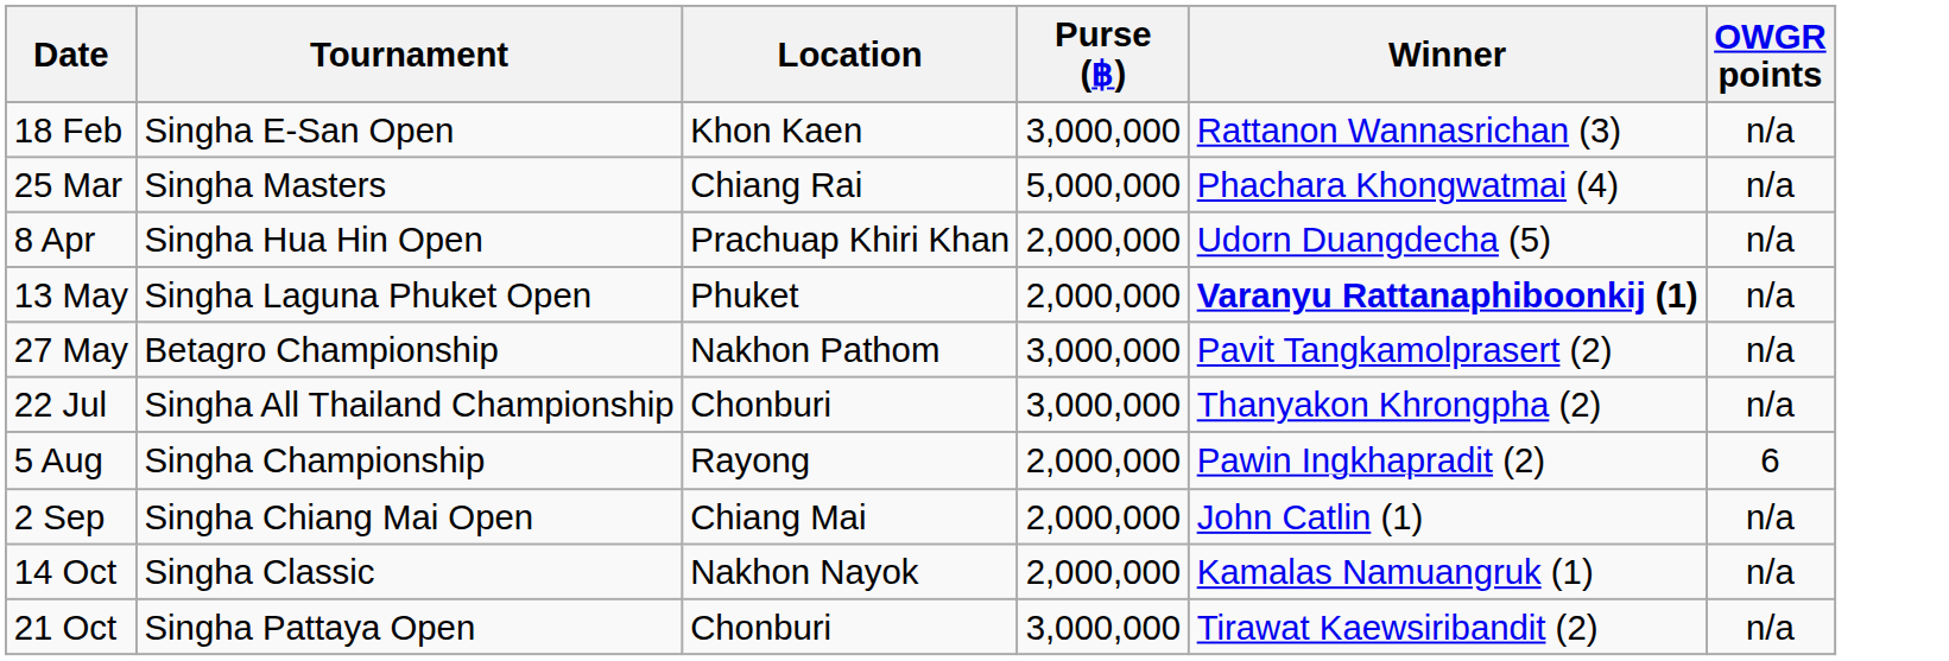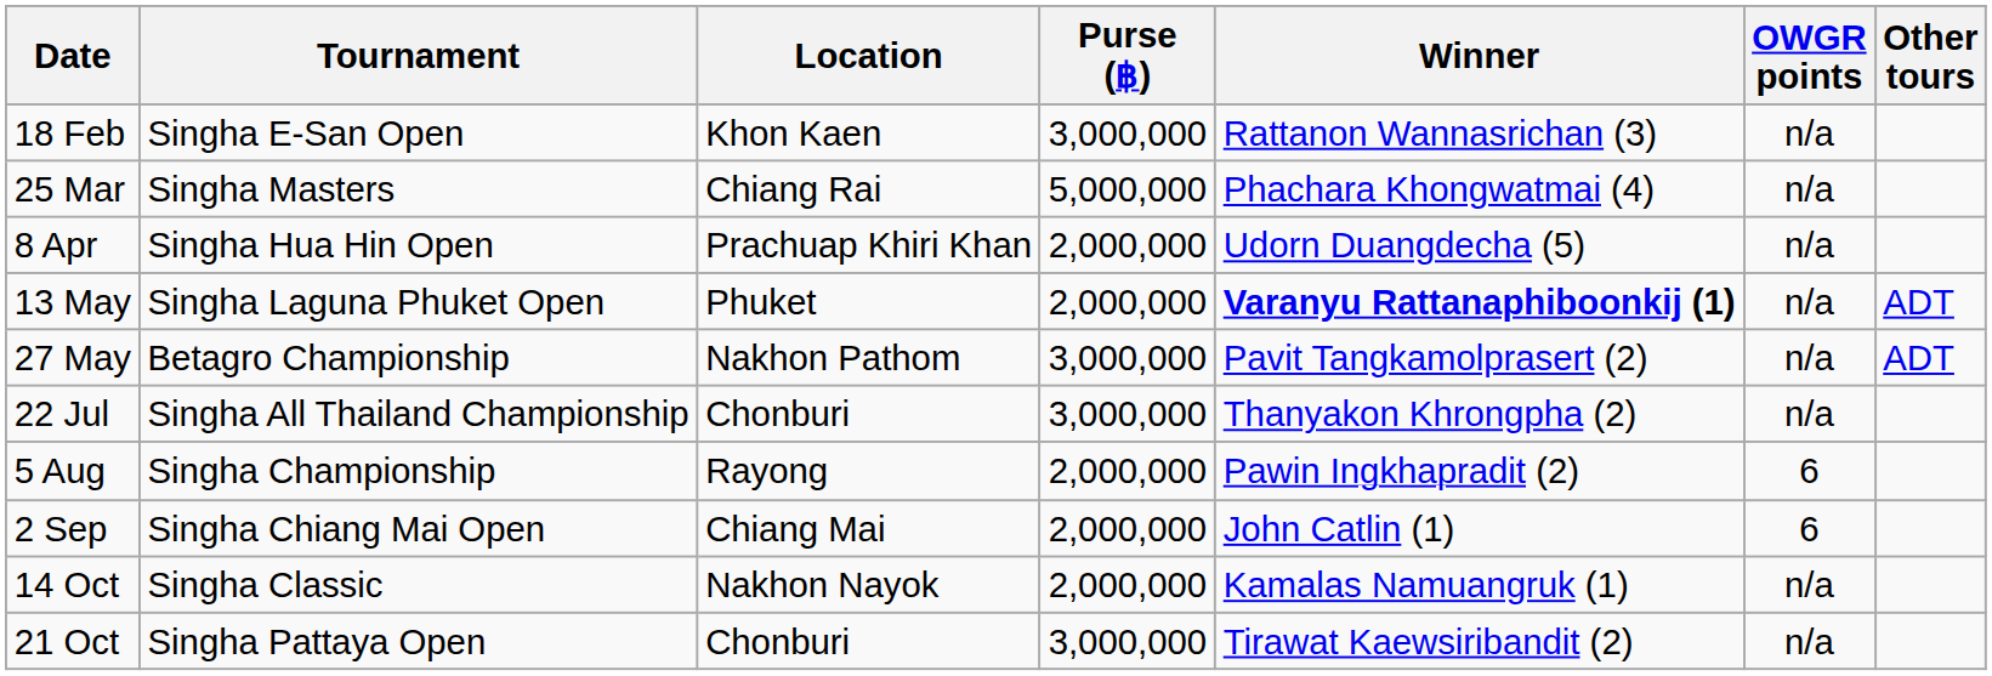 <table class="wikitable" style="font-size:95%">
 <tr>
 <th>Date</th>
 <th>Tournament</th>
 <th>Location</th>
 <th>Purse<br>(<a href='#'>฿</a>)</th>
 <th>Winner</th>
 <th><a href='#'>OWGR</a><br>points</th>
+<th>Other<br>tours</th>
 </tr>
 <tr>
 <td>18 Feb</td>
 <td>Singha E-San Open</td>
 <td>Khon Kaen</td>
 <td align=right>3,000,000</td>
 <td> <a href='#'>Rattanon Wannasrichan</a> (3)</td>
 <td align=center>n/a</td>
+<td></td>
 </tr>
 <tr>
 <td>25 Mar</td>
 <td>Singha Masters</td>
 <td>Chiang Rai</td>
 <td align=right>5,000,000</td>
 <td> <a href='#'>Phachara Khongwatmai</a> (4)</td>
 <td align=center>n/a</td>
+<td></td>
 </tr>
 <tr>
 <td>8 Apr</td>
 <td>Singha Hua Hin Open</td>
 <td>Prachuap Khiri Khan</td>
 <td align=right>2,000,000</td>
 <td> <a href='#'>Udorn Duangdecha</a> (5)</td>
 <td align=center>n/a</td>
+<td></td>
 </tr>
 <tr>
 <td>13 May</td>
 <td>Singha Laguna Phuket Open</td>
 <td>Phuket</td>
 <td align=right>2,000,000</td>
 <td><strong> <a href='#'>Varanyu Rattanaphiboonkij</a> (1)</strong></td>
 <td align=center>n/a</td>
+<td><a href='#'>ADT</a></td>
 </tr>
 <tr>
 <td>27 May</td>
 <td>Betagro Championship</td>
 <td>Nakhon Pathom</td>
 <td align=right>3,000,000</td>
 <td> <a href='#'>Pavit Tangkamolprasert</a> (2)</td>
 <td align=center>n/a</td>
+<td><a href='#'>ADT</a></td>
 </tr>
 <tr>
 <td>22 Jul</td>
 <td>Singha All Thailand Championship</td>
 <td>Chonburi</td>
 <td align=right>3,000,000</td>
 <td> <a href='#'>Thanyakon Khrongpha</a> (2)</td>
 <td align=center>n/a</td>
+<td></td>
 </tr>
 <tr>
 <td>5 Aug</td>
 <td>Singha Championship</td>
 <td>Rayong</td>
 <td align=right>2,000,000</td>
 <td> <a href='#'>Pawin Ingkhapradit</a> (2)</td>
 <td align=center>6</td>
+<td></td>
 </tr>
 <tr>
 <td>2 Sep</td>
 <td>Singha Chiang Mai Open</td>
 <td>Chiang Mai</td>
 <td align=right>2,000,000</td>
 <td> <a href='#'>John Catlin</a> (1)</td>
-<td align=center>n/a</td>
+<td align=center>6</td>
+<td></td>
 </tr>
 <tr>
 <td>14 Oct</td>
 <td>Singha Classic</td>
 <td>Nakhon Nayok</td>
 <td align=right>2,000,000</td>
 <td> <a href='#'>Kamalas Namuangruk</a> (1)</td>
 <td align=center>n/a</td>
+<td></td>
 </tr>
 <tr>
 <td>21 Oct</td>
 <td>Singha Pattaya Open</td>
 <td>Chonburi</td>
 <td align=right>3,000,000</td>
 <td> <a href='#'>Tirawat Kaewsiribandit</a> (2)</td>
 <td align=center>n/a</td>
+<td></td>
 </tr>
 </table>
